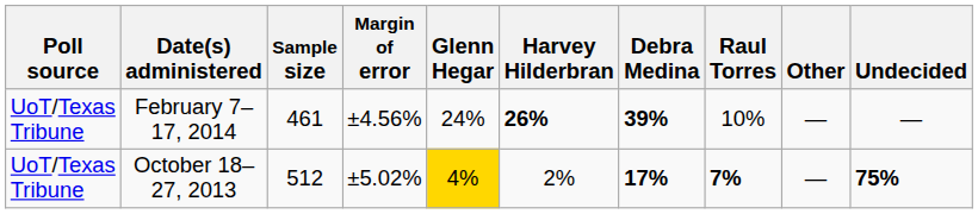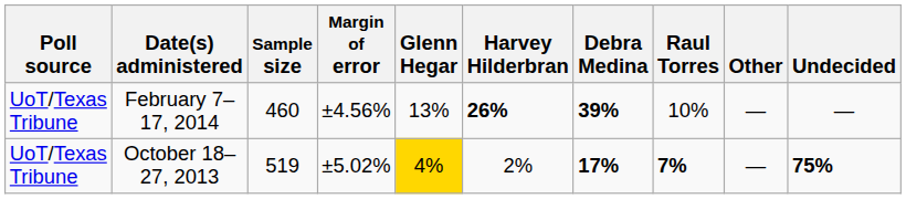 <table class="wikitable">
 <tr valign= bottom>
 <th style="width:200px;">Poll source</th>
 <th style="width:140px;">Date(s)<br>administered</th>
 <th style="width:40px;"><small>Sample</small><br>size</th>
 <th><small>Margin of</small><br>error</th>
 <th style="width:80px;">Glenn<br>Hegar</th>
 <th style="width:80px;">Harvey<br>Hilderbran</th>
 <th style="width:80px;">Debra<br>Medina</th>
 <th style="width:80px;">Raul<br>Torres</th>
 <th style="width:40px;">Other</th>
 <th style="width:40px;">Undecided</th>
 </tr>
 <tr>
 <td><a href='#'>UoT</a>/<a href='#'>Texas Tribune</a></td>
 <td align=center>February 7–17, 2014</td>
-<td align=center>461</td>
+<td align=center>460</td>
 <td align=center>±4.56%</td>
-<td align=center>24%</td>
+<td align=center>13%</td>
 <td><strong>26%</strong></td>
 <td><strong>39%</strong></td>
 <td align=center>10%</td>
 <td align=center>—</td>
 <td align=center>—</td>
 </tr>
 <tr>
 <td><a href='#'>UoT</a>/<a href='#'>Texas Tribune</a></td>
 <td align=center>October 18–27, 2013</td>
-<td align=center>512</td>
+<td align=center>519</td>
 <td align=center>±5.02%</td>
 <td align=center style="background: gold;">4%</td>
 <td align=center>2%</td>
 <td><strong>17%</strong></td>
 <td><strong>7%</strong></td>
 <td align=center>—</td>
 <td><strong>75%</strong></td>
 </tr>
 </table>
